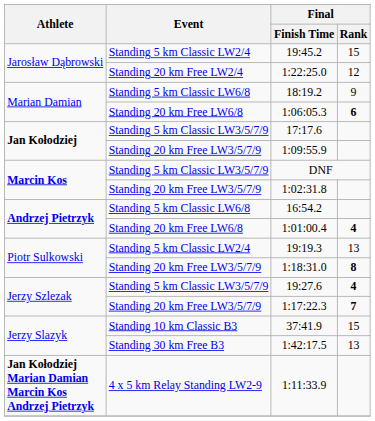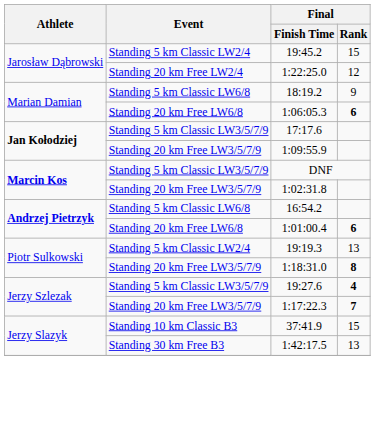 <table class="wikitable" style="font-size:90%">
 <tr>
 <th rowspan="2">Athlete</th>
 <th rowspan="2">Event</th>
 <th colspan="2">Final</th>
 </tr>
 <tr>
 <th>Finish Time</th>
 <th>Rank</th>
 </tr>
 <tr>
 <td rowspan=2><a href='#'>Jarosław Dąbrowski</a></td>
 <td rowspan=1><a href='#'>Standing 5 km Classic LW2/4</a></td>
 <td align="center">19:45.2</td>
 <td align="center">15</td>
 </tr>
 <tr>
 <td rowspan=1><a href='#'>Standing 20 km Free LW2/4</a></td>
 <td align="center">1:22:25.0</td>
 <td align="center">12</td>
 </tr>
 <tr>
 <td rowspan=2><a href='#'>Marian Damian</a></td>
 <td rowspan=1><a href='#'>Standing 5 km Classic LW6/8</a></td>
 <td align="center">18:19.2</td>
 <td align="center">9</td>
 </tr>
 <tr>
 <td rowspan=1><a href='#'>Standing 20 km Free LW6/8</a></td>
 <td align="center">1:06:05.3</td>
 <td align="center"><strong>6</strong></td>
 </tr>
 <tr>
 <td rowspan=2><strong>Jan Kołodziej</strong></td>
 <td rowspan=1><a href='#'>Standing 5 km Classic LW3/5/7/9</a></td>
 <td align="center">17:17.6</td>
 <td align="center"></td>
 </tr>
 <tr>
 <td rowspan=1><a href='#'>Standing 20 km Free LW3/5/7/9</a></td>
 <td align="center">1:09:55.9</td>
 <td align="center"></td>
 </tr>
 <tr>
 <td rowspan=2><strong><a href='#'>Marcin Kos</a></strong></td>
 <td rowspan=1><a href='#'>Standing 5 km Classic LW3/5/7/9</a></td>
 <td align="center" colspan=2>DNF</td>
 </tr>
 <tr>
 <td rowspan=1><a href='#'>Standing 20 km Free LW3/5/7/9</a></td>
 <td align="center">1:02:31.8</td>
 <td align="center"></td>
 </tr>
 <tr>
 <td rowspan=2><strong><a href='#'>Andrzej Pietrzyk</a></strong></td>
 <td rowspan=1><a href='#'>Standing 5 km Classic LW6/8</a></td>
 <td align="center">16:54.2</td>
 <td align="center"></td>
 </tr>
 <tr>
 <td rowspan=1><a href='#'>Standing 20 km Free LW6/8</a></td>
 <td align="center">1:01:00.4</td>
-<td align="center"><strong>4</strong></td>
+<td align="center"><strong>6</strong></td>
 </tr>
 <tr>
 <td rowspan=2><a href='#'>Piotr Sulkowski</a></td>
 <td rowspan=1><a href='#'>Standing 5 km Classic LW2/4</a></td>
 <td align="center">19:19.3</td>
 <td align="center">13</td>
 </tr>
 <tr>
 <td rowspan=1><a href='#'>Standing 20 km Free LW3/5/7/9</a></td>
 <td align="center">1:18:31.0</td>
 <td align="center"><strong>8</strong></td>
 </tr>
 <tr>
 <td rowspan=2><a href='#'>Jerzy Szlezak</a></td>
 <td rowspan=1><a href='#'>Standing 5 km Classic LW3/5/7/9</a></td>
 <td align="center">19:27.6</td>
 <td align="center"><strong>4</strong></td>
 </tr>
 <tr>
 <td rowspan=1><a href='#'>Standing 20 km Free LW3/5/7/9</a></td>
 <td align="center">1:17:22.3</td>
 <td align="center"><strong>7</strong></td>
 </tr>
 <tr>
 <td rowspan=2><a href='#'>Jerzy Slazyk</a></td>
 <td rowspan=1><a href='#'>Standing 10 km Classic B3</a></td>
 <td align="center">37:41.9</td>
 <td align="center">15</td>
 </tr>
 <tr>
 <td rowspan=1><a href='#'>Standing 30 km Free B3</a></td>
 <td align="center">1:42:17.5</td>
 <td align="center">13</td>
 </tr>
 <tr>
-<td rowspan=1><strong>Jan Kołodziej<br><a href='#'>Marian Damian</a><br><a href='#'>Marcin Kos</a><br><a href='#'>Andrzej Pietrzyk</a></strong></td>
-<td rowspan=1><a href='#'>4 x 5 km Relay Standing LW2-9</a></td>
-<td align="center">1:11:33.9</td>
-<td align="center"></td>
-</tr>
-<tr>
 </tr>
 </table>
